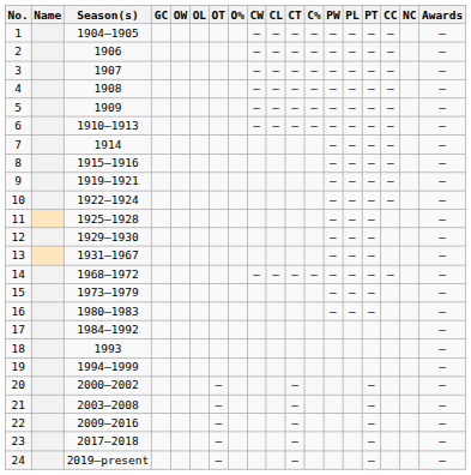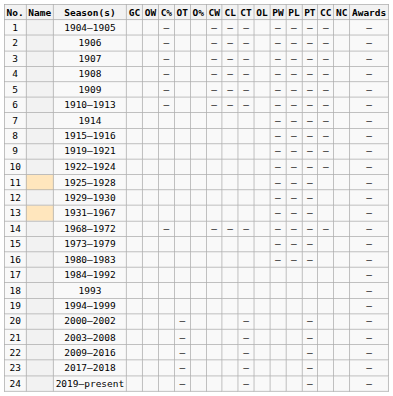 <table class="wikitable sortable" style="text-align:center">
 <tr>
 <th scope="col" class="unsortable">No.</th>
 <th scope="col">Name</th>
 <th scope="col">Season(s)<br></th>
 <th scope="col">GC</th>
 <th scope="col">OW</th>
-<th scope="col">OL</th>
+<th scope="col">C%</th>
 <th scope="col">OT</th>
 <th scope="col">O%</th>
 <th scope="col">CW</th>
 <th scope="col">CL</th>
 <th scope="col">CT</th>
-<th scope="col">C%</th>
+<th scope="col">OL</th>
 <th scope="col">PW</th>
 <th scope="col">PL</th>
 <th scope="col">PT</th>
 <th scope="col">CC</th>
 <th scope="col">NC</th>
 <th scope="col" class="unsortable">Awards</th>
 </tr>
 <tr>
 <td>1</td>
 <th scope="row"></th>
 <td>1904–1905</td>
 <td></td>
 <td></td>
-<td></td>
+<td>—</td>
 <td></td>
 <td></td>
 <td>—</td>
 <td>—</td>
 <td>—</td>
-<td>—</td>
+<td></td>
 <td>—</td>
 <td>—</td>
 <td>—</td>
 <td>—</td>
 <td></td>
 <td>—</td>
 </tr>
 <tr>
 <td>2</td>
 <th scope="row"></th>
 <td>1906</td>
 <td></td>
 <td></td>
-<td></td>
+<td>—</td>
 <td></td>
 <td></td>
 <td>—</td>
 <td>—</td>
 <td>—</td>
-<td>—</td>
+<td></td>
 <td>—</td>
 <td>—</td>
 <td>—</td>
 <td>—</td>
 <td></td>
 <td>—</td>
 </tr>
 <tr>
 <td>3</td>
 <th scope="row"></th>
 <td>1907</td>
 <td></td>
 <td></td>
-<td></td>
+<td>—</td>
 <td></td>
 <td></td>
 <td>—</td>
 <td>—</td>
 <td>—</td>
-<td>—</td>
+<td></td>
 <td>—</td>
 <td>—</td>
 <td>—</td>
 <td>—</td>
 <td></td>
 <td>—</td>
 </tr>
 <tr>
 <td>4</td>
 <th scope="row"></th>
 <td>1908</td>
 <td></td>
 <td></td>
-<td></td>
+<td>—</td>
 <td></td>
 <td></td>
 <td>—</td>
 <td>—</td>
 <td>—</td>
-<td>—</td>
+<td></td>
 <td>—</td>
 <td>—</td>
 <td>—</td>
 <td>—</td>
 <td></td>
 <td>—</td>
 </tr>
 <tr>
 <td>5</td>
 <th scope="row"></th>
 <td>1909</td>
 <td></td>
 <td></td>
-<td></td>
+<td>—</td>
 <td></td>
 <td></td>
 <td>—</td>
 <td>—</td>
 <td>—</td>
-<td>—</td>
+<td></td>
 <td>—</td>
 <td>—</td>
 <td>—</td>
 <td>—</td>
 <td></td>
 <td>—</td>
 </tr>
 <tr>
 <td>6</td>
 <th scope="row"></th>
 <td>1910–1913</td>
 <td></td>
 <td></td>
-<td></td>
+<td>—</td>
 <td></td>
 <td></td>
 <td>—</td>
 <td>—</td>
 <td>—</td>
-<td>—</td>
+<td></td>
 <td>—</td>
 <td>—</td>
 <td>—</td>
 <td>—</td>
 <td></td>
 <td>—</td>
 </tr>
 <tr>
 <td>7</td>
 <th scope="row"></th>
 <td>1914</td>
 <td></td>
 <td></td>
 <td></td>
 <td></td>
 <td></td>
 <td></td>
 <td></td>
 <td></td>
 <td></td>
 <td>—</td>
 <td>—</td>
 <td>—</td>
 <td>—</td>
 <td></td>
 <td>—</td>
 </tr>
 <tr>
 <td>8</td>
 <th scope="row"></th>
 <td>1915–1916</td>
 <td></td>
 <td></td>
 <td></td>
 <td></td>
 <td></td>
 <td></td>
 <td></td>
 <td></td>
 <td></td>
 <td>—</td>
 <td>—</td>
 <td>—</td>
 <td>—</td>
 <td></td>
 <td>—</td>
 </tr>
 <tr>
 <td>9</td>
 <th scope="row"></th>
 <td>1919–1921</td>
 <td></td>
 <td></td>
 <td></td>
 <td></td>
 <td></td>
 <td></td>
 <td></td>
 <td></td>
 <td></td>
 <td>—</td>
 <td>—</td>
 <td>—</td>
 <td>—</td>
 <td></td>
 <td>—</td>
 </tr>
 <tr>
 <td>10</td>
 <th scope="row"></th>
 <td>1922–1924</td>
 <td></td>
 <td></td>
 <td></td>
 <td></td>
 <td></td>
 <td></td>
 <td></td>
 <td></td>
 <td></td>
 <td>—</td>
 <td>—</td>
 <td>—</td>
 <td>—</td>
 <td></td>
 <td>—</td>
 </tr>
 <tr>
 <td>11</td>
 <td scope="row" align="center" bgcolor=#FFE6BD><strong></strong><sup></sup></td>
 <td>1925–1928</td>
 <td></td>
 <td></td>
 <td></td>
 <td></td>
 <td></td>
 <td></td>
 <td></td>
 <td></td>
 <td></td>
 <td>—</td>
 <td>—</td>
 <td>—</td>
 <td></td>
 <td></td>
 <td>—</td>
 </tr>
 <tr>
 <td>12</td>
 <th scope="row"></th>
 <td>1929–1930</td>
 <td></td>
 <td></td>
 <td></td>
 <td></td>
 <td></td>
 <td></td>
 <td></td>
 <td></td>
 <td></td>
 <td>—</td>
 <td>—</td>
 <td>—</td>
 <td></td>
 <td></td>
 <td>—</td>
 </tr>
 <tr>
 <td>13</td>
 <td scope="row" align="center" bgcolor=#FFE6BD><strong></strong><sup></sup></td>
 <td>1931–1967</td>
 <td></td>
 <td></td>
 <td></td>
 <td></td>
 <td></td>
 <td></td>
 <td></td>
 <td></td>
 <td></td>
 <td>—</td>
 <td>—</td>
 <td>—</td>
 <td></td>
 <td></td>
 <td>—</td>
 </tr>
 <tr>
 <td>14</td>
 <th scope="row"></th>
 <td>1968–1972</td>
 <td></td>
 <td></td>
-<td></td>
+<td>—</td>
 <td></td>
 <td></td>
 <td>—</td>
 <td>—</td>
 <td>—</td>
-<td>—</td>
+<td></td>
 <td>—</td>
 <td>—</td>
 <td>—</td>
 <td>—</td>
 <td></td>
 <td>—</td>
 </tr>
 <tr>
 <td>15</td>
 <th scope="row"></th>
 <td>1973–1979</td>
 <td></td>
 <td></td>
 <td></td>
 <td></td>
 <td></td>
 <td></td>
 <td></td>
 <td></td>
 <td></td>
 <td>—</td>
 <td>—</td>
 <td>—</td>
 <td></td>
 <td></td>
 <td>—</td>
 </tr>
 <tr>
 <td>16</td>
 <th scope="row"></th>
 <td>1980–1983</td>
 <td></td>
 <td></td>
 <td></td>
 <td></td>
 <td></td>
 <td></td>
 <td></td>
 <td></td>
 <td></td>
 <td>—</td>
 <td>—</td>
 <td>—</td>
 <td></td>
 <td></td>
 <td>—</td>
 </tr>
 <tr>
 <td>17</td>
 <th scope="row"></th>
 <td>1984–1992</td>
 <td></td>
 <td></td>
 <td></td>
 <td></td>
 <td></td>
 <td></td>
 <td></td>
 <td></td>
 <td></td>
 <td></td>
 <td></td>
 <td></td>
 <td></td>
 <td></td>
 <td>—</td>
 </tr>
 <tr>
 <td>18</td>
 <th scope="row"></th>
 <td>1993</td>
 <td></td>
 <td></td>
 <td></td>
 <td></td>
 <td></td>
 <td></td>
 <td></td>
 <td></td>
 <td></td>
 <td></td>
 <td></td>
 <td></td>
 <td></td>
 <td></td>
 <td>—</td>
 </tr>
 <tr>
 <td>19</td>
 <th scope="row"></th>
 <td>1994–1999</td>
 <td></td>
 <td></td>
 <td></td>
 <td></td>
 <td></td>
 <td></td>
 <td></td>
 <td></td>
 <td></td>
 <td></td>
 <td></td>
 <td></td>
 <td></td>
 <td></td>
 <td>—</td>
 </tr>
 <tr>
 <td>20</td>
 <th scope="row"></th>
 <td>2000–2002</td>
 <td></td>
 <td></td>
 <td></td>
 <td>—</td>
 <td></td>
 <td></td>
 <td></td>
 <td>—</td>
 <td></td>
 <td></td>
 <td></td>
 <td>—</td>
 <td></td>
 <td></td>
 <td>—</td>
 </tr>
 <tr>
 <td>21</td>
 <th scope="row"></th>
 <td>2003–2008</td>
 <td></td>
 <td></td>
 <td></td>
 <td>—</td>
 <td></td>
 <td></td>
 <td></td>
 <td>—</td>
 <td></td>
 <td></td>
 <td></td>
 <td>—</td>
 <td></td>
 <td></td>
 <td>—</td>
 </tr>
 <tr>
 <td>22</td>
 <th scope="row"></th>
 <td>2009–2016</td>
 <td></td>
 <td></td>
 <td></td>
 <td>—</td>
 <td></td>
 <td></td>
 <td></td>
 <td>—</td>
 <td></td>
 <td></td>
 <td></td>
 <td>—</td>
 <td></td>
 <td></td>
 <td>—</td>
 </tr>
 <tr>
 <td>23</td>
 <th scope="row"></th>
 <td>2017–2018</td>
 <td></td>
 <td></td>
 <td></td>
 <td>—</td>
 <td></td>
 <td></td>
 <td></td>
 <td>—</td>
 <td></td>
 <td></td>
 <td></td>
 <td>—</td>
 <td></td>
 <td></td>
 <td>—</td>
 </tr>
 <tr>
 <td>24</td>
 <th scope="row"></th>
 <td>2019–present</td>
 <td></td>
 <td></td>
 <td></td>
 <td>—</td>
 <td></td>
 <td></td>
 <td></td>
 <td>—</td>
 <td></td>
 <td></td>
 <td></td>
 <td>—</td>
 <td></td>
 <td></td>
 <td>—</td>
 </tr>
 </table>
